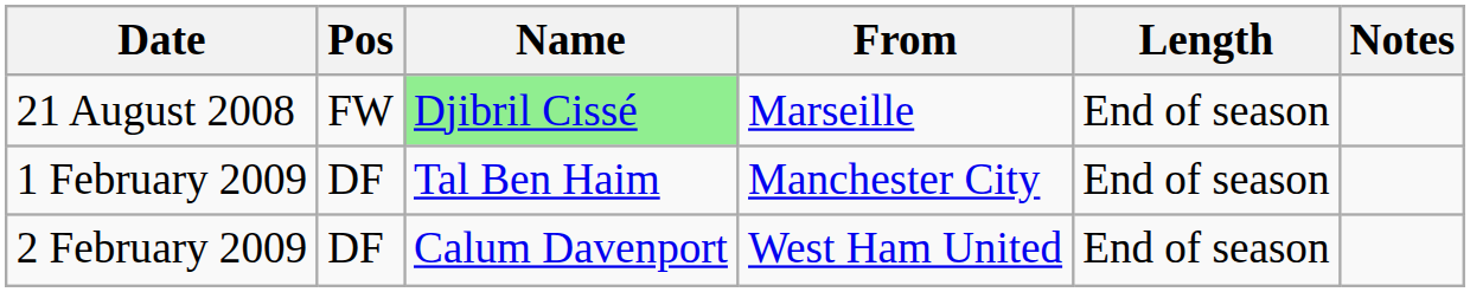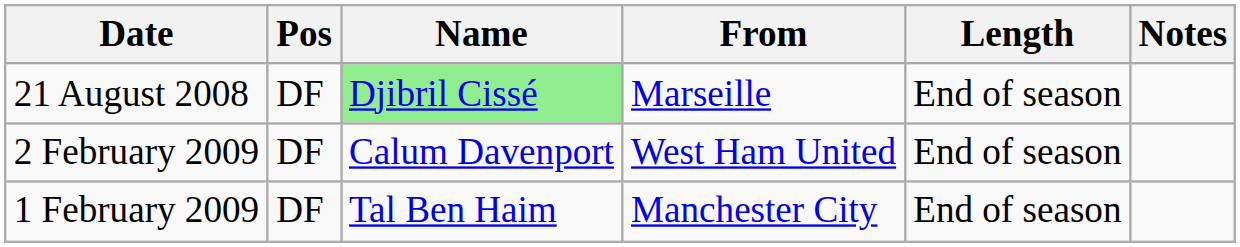 <table class="wikitable">
 <tr>
 <th>Date</th>
 <th>Pos</th>
 <th>Name</th>
 <th>From</th>
 <th>Length</th>
 <th>Notes</th>
 </tr>
 <tr>
 <td>21 August 2008</td>
-<td>FW</td>
+<td>DF</td>
 <td style="background: lightgreen;"><a href='#'>Djibril Cissé</a></td>
 <td><a href='#'>Marseille</a></td>
+<td>End of season</td>
+<td></td>
+</tr>
+<tr>
+<td>2 February 2009</td>
+<td>DF</td>
+<td><a href='#'>Calum Davenport</a></td>
+<td><a href='#'>West Ham United</a></td>
 <td>End of season</td>
 <td></td>
 </tr>
 <tr>
 <td>1 February 2009</td>
 <td>DF</td>
 <td><a href='#'>Tal Ben Haim</a></td>
 <td><a href='#'>Manchester City</a></td>
 <td>End of season</td>
 <td></td>
 </tr>
-<tr>
-<td>2 February 2009</td>
-<td>DF</td>
-<td><a href='#'>Calum Davenport</a></td>
-<td><a href='#'>West Ham United</a></td>
-<td>End of season</td>
-<td></td>
-</tr>
 </table>
